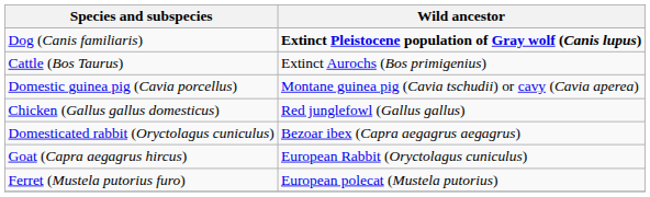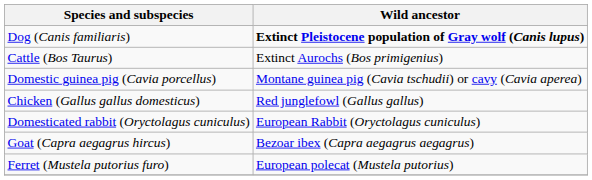 <table class="wikitable sortable" border="1">
 <tr>
 <th>Species and subspecies</th>
 <th>Wild ancestor</th>
 </tr>
 <tr>
 <td><a href='#'>Dog</a> (<em>Canis familiaris</em>)</td>
 <td><strong>Extinct <a href='#'>Pleistocene</a> population of <a href='#'>Gray wolf</a> (<em>Canis lupus</em>)</strong></td>
 </tr>
 <tr>
 <td><a href='#'>Cattle</a> (<em>Bos Taurus</em>)</td>
 <td>Extinct <a href='#'>Aurochs</a> (<em>Bos primigenius</em>)</td>
 </tr>
 <tr>
 <td><a href='#'>Domestic guinea pig</a> (<em>Cavia porcellus</em>)</td>
 <td><a href='#'>Montane guinea pig</a> (<em>Cavia tschudii</em>) or <a href='#'>cavy</a> (<em>Cavia aperea</em>)</td>
 </tr>
 <tr>
 <td><a href='#'>Chicken</a> (<em>Gallus gallus domesticus</em>)</td>
 <td><a href='#'>Red junglefowl</a> (<em>Gallus gallus</em>)</td>
 </tr>
 <tr>
 <td><a href='#'>Domesticated rabbit</a> (<em>Oryctolagus cuniculus</em>)</td>
-<td><a href='#'>Bezoar ibex</a> (<em>Capra aegagrus aegagrus</em>)</td>
+<td><a href='#'>European Rabbit</a> (<em>Oryctolagus cuniculus</em>)</td>
 </tr>
 <tr>
 <td><a href='#'>Goat</a> (<em>Capra aegagrus hircus</em>)</td>
-<td><a href='#'>European Rabbit</a> (<em>Oryctolagus cuniculus</em>)</td>
+<td><a href='#'>Bezoar ibex</a> (<em>Capra aegagrus aegagrus</em>)</td>
 </tr>
 <tr>
 <td><a href='#'>Ferret</a> (<em>Mustela putorius furo</em>)</td>
 <td><a href='#'>European polecat</a> (<em>Mustela putorius</em>)</td>
 </tr>
 <tr>
 </tr>
 </table>
